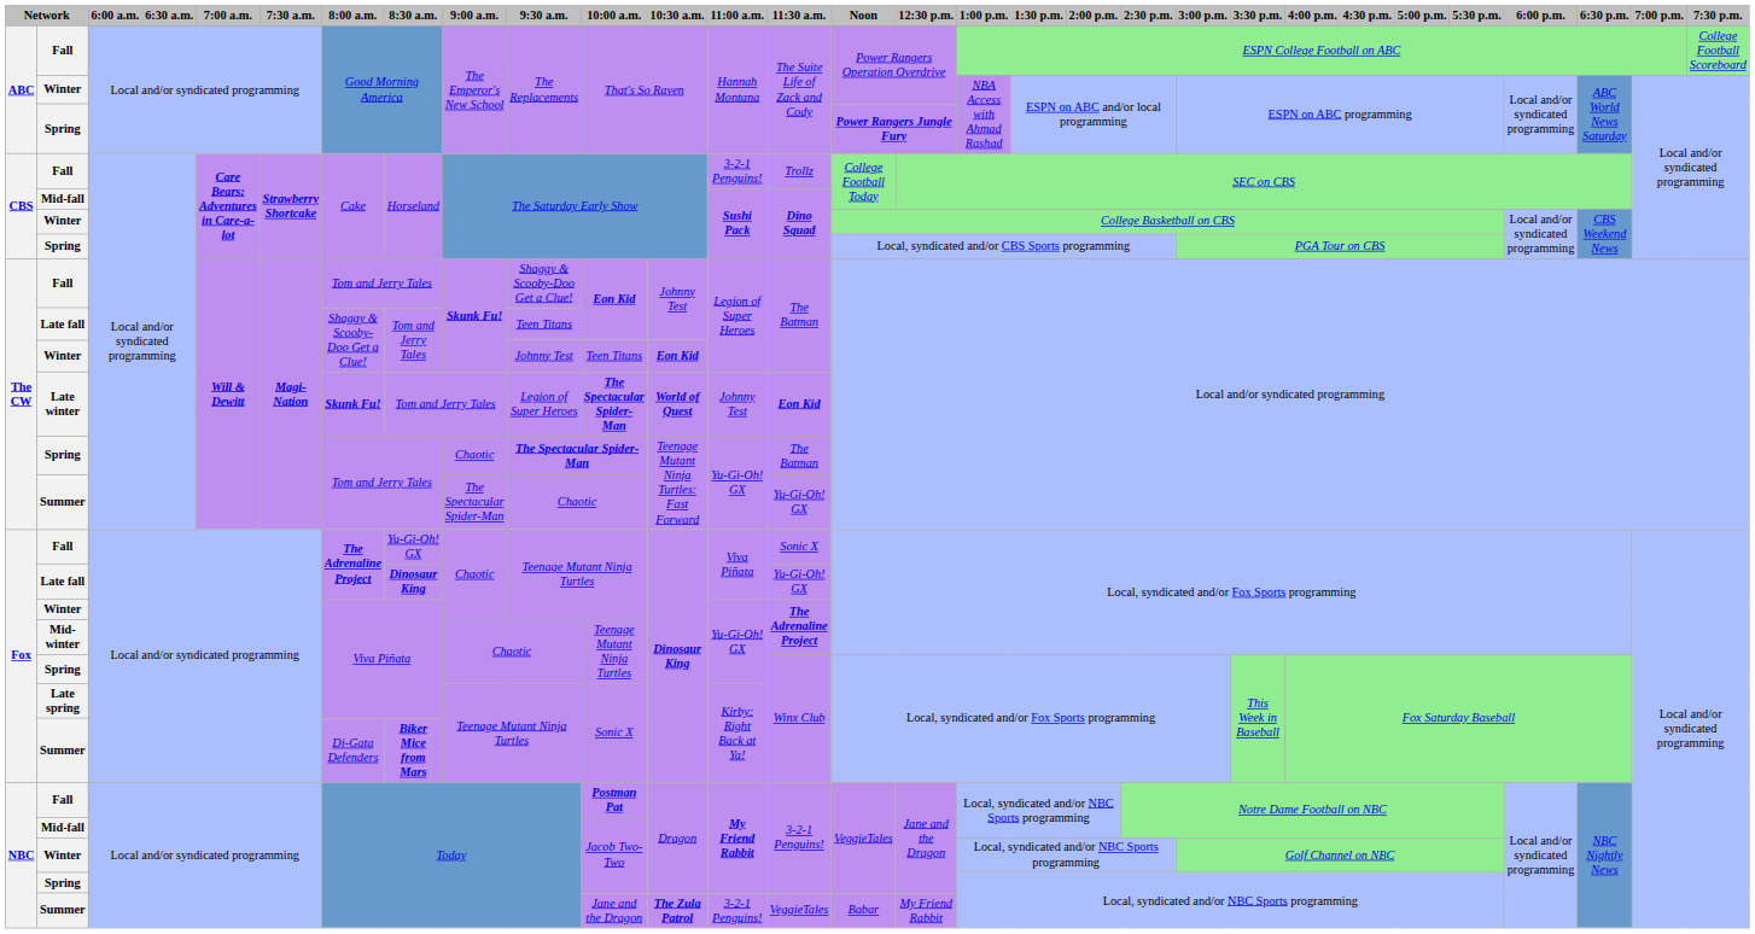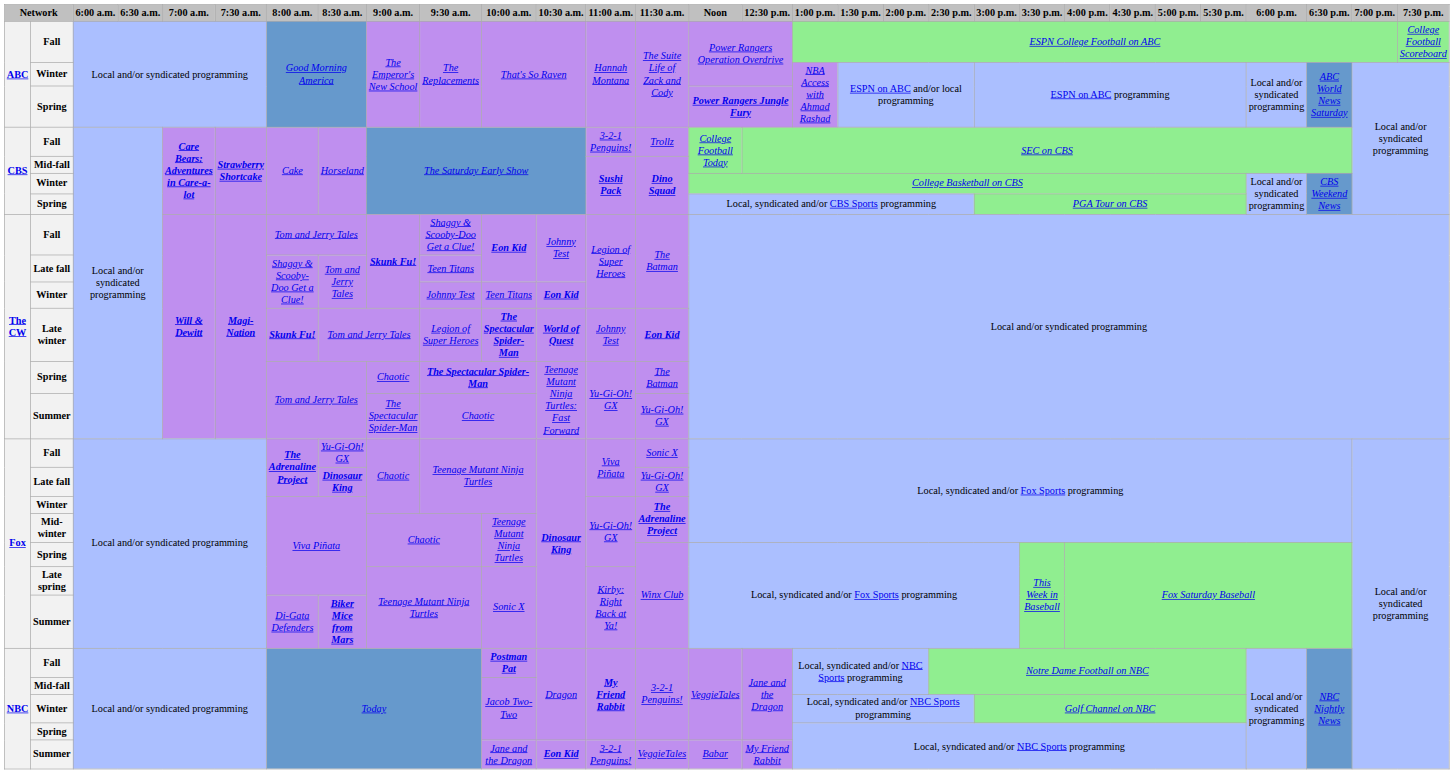 <table class="wikitable sortable" style="width:100%;margin-right:0;font-size:90%;text-align:center">
 <tr>
 <th colspan="2" style="background:#C0C0C0; width:1.5%; text-align:center;">Network</th>
 <th width="4%" style="background:#C0C0C0; text-align:center;">6:00 a.m.</th>
 <th width="4%" style="background:#C0C0C0; text-align:center;">6:30 a.m.</th>
 <th width="4%" style="background:#C0C0C0; text-align:center;">7:00 a.m.</th>
 <th width="4%" style="background:#C0C0C0; text-align:center;">7:30 a.m.</th>
 <th width="4%" style="background:#C0C0C0; text-align:center;">8:00 a.m.</th>
 <th width="4%" style="background:#C0C0C0; text-align:center;">8:30 a.m.</th>
 <th width="4%" style="background:#C0C0C0; text-align:center;">9:00 a.m.</th>
 <th width="4%" style="background:#C0C0C0; text-align:center;">9:30 a.m.</th>
 <th width="4%" style="background:#C0C0C0; text-align:center;">10:00 a.m.</th>
 <th width="4%" style="background:#C0C0C0; text-align:center;">10:30 a.m.</th>
 <th width="4%" style="background:#C0C0C0; text-align:center;">11:00 a.m.</th>
 <th width="4%" style="background:#C0C0C0; text-align:center;">11:30 a.m.</th>
 <th width="4%" style="background:#C0C0C0; text-align:center;">Noon</th>
 <th width="4%" style="background:#C0C0C0; text-align:center;">12:30 p.m.</th>
 <th width="4%" style="background:#C0C0C0; text-align:center;">1:00 p.m.</th>
 <th width="4%" style="background:#C0C0C0; text-align:center;">1:30 p.m.</th>
 <th width="4%" style="background:#C0C0C0; text-align:center;">2:00 p.m.</th>
 <th width="4%" style="background:#C0C0C0; text-align:center;">2:30 p.m.</th>
 <th width="4%" style="background:#C0C0C0; text-align:center;">3:00 p.m.</th>
 <th width="4%" style="background:#C0C0C0; text-align:center;">3:30 p.m.</th>
 <th width="4%" style="background:#C0C0C0; text-align:center;">4:00 p.m.</th>
 <th width="4%" style="background:#C0C0C0; text-align:center;">4:30 p.m.</th>
 <th width="4%" style="background:#C0C0C0; text-align:center;">5:00 p.m.</th>
 <th width="4%" style="background:#C0C0C0; text-align:center;">5:30 p.m.</th>
 <th width="4%" style="background:#C0C0C0; text-align:center;">6:00 p.m.</th>
 <th width="4%" style="background:#C0C0C0; text-align:center;">6:30 p.m.</th>
 <th width="4%" style="background:#C0C0C0; text-align:center;">7:00 p.m.</th>
 <th width="4%" style="background:#C0C0C0; text-align:center;">7:30 p.m.</th>
 </tr>
 <tr>
 <th rowspan="3"><a href='#'>ABC</a></th>
 <th>Fall</th>
 <td colspan="4" rowspan="3" style="background:#abbfff;">Local and/or syndicated programming</td>
 <td style="background:#6699CC;" colspan="2" rowspan="3"><em><a href='#'>Good Morning America</a></em></td>
 <td bgcolor="bf8fef" rowspan="3"><em><a href='#'>The Emperor's New School</a></em> </td>
 <td bgcolor="bf8fef" rowspan="3"><em><a href='#'>The Replacements</a></em> </td>
 <td bgcolor="bf8fef" colspan="2" rowspan="3"><em><a href='#'>That's So Raven</a></em> </td>
 <td bgcolor="bf8fef" rowspan="3"><em><a href='#'>Hannah Montana</a></em> </td>
 <td bgcolor="bf8fef" rowspan="3"><em><a href='#'>The Suite Life of Zack and Cody</a></em> </td>
 <td bgcolor="bf8fef" colspan="2" rowspan="2"><em><a href='#'>Power Rangers Operation Overdrive</a></em></td>
 <td colspan="13" style="background:lightgreen;"><em><a href='#'>ESPN College Football on ABC</a></em></td>
 <td style="background:lightgreen;"><em><a href='#'>College Football Scoreboard</a></em></td>
 </tr>
 <tr>
 <th>Winter</th>
 <td bgcolor="bf8fef" rowspan="2"><em><a href='#'>NBA Access with Ahmad Rashad</a></em></td>
 <td bgcolor="abbfff" colspan="3" rowspan="2"><a href='#'>ESPN on ABC</a> and/or local programming</td>
 <td bgcolor="abbfff" colspan="6" rowspan="2"><a href='#'>ESPN on ABC</a> programming</td>
 <td style="background:#abbfff;" rowspan="2">Local and/or syndicated programming</td>
 <td style="background:#6699CC;" rowspan="2"><em><a href='#'>ABC World News Saturday</a></em></td>
 <td colspan="2" rowspan="6" style="background:#abbfff;">Local and/or syndicated programming</td>
 </tr>
 <tr>
 <th>Spring</th>
 <td colspan="2" style="background:#bf8fef;"><strong><em><a href='#'>Power Rangers Jungle Fury</a></em></strong></td>
 </tr>
 <tr>
 <th rowspan="4"><a href='#'>CBS</a></th>
 <th>Fall</th>
 <td colspan="2" rowspan="10" style="background:#abbfff;">Local and/or syndicated programming</td>
 <td bgcolor="bf8fef" rowspan="4"><strong><em><a href='#'>Care Bears: Adventures in Care-a-lot</a></em></strong></td>
 <td bgcolor="bf8fef" rowspan="4"><strong><em><a href='#'>Strawberry Shortcake</a></em></strong></td>
 <td bgcolor="bf8fef" rowspan="4"><em><a href='#'>Cake</a></em></td>
 <td bgcolor="bf8fef" rowspan="4"><em><a href='#'>Horseland</a></em></td>
 <td bgcolor="6699CC" colspan="4" rowspan="4"><em><a href='#'>The Saturday Early Show</a></em></td>
 <td bgcolor="bf8fef"><em><a href='#'>3-2-1 Penguins!</a></em></td>
 <td bgcolor="bf8fef"><em><a href='#'>Trollz</a></em></td>
 <td rowspan="2" style="background:lightgreen;"><em><a href='#'>College Football Today</a></em></td>
 <td colspan="13" rowspan="2" style="background:lightgreen;"><em><a href='#'>SEC on CBS</a></em></td>
 </tr>
 <tr>
 <th>Mid-fall</th>
 <td bgcolor="bf8fef" rowspan="3"><strong><em><a href='#'>Sushi Pack</a></em></strong></td>
 <td bgcolor="bf8fef" rowspan="3"><strong><em><a href='#'>Dino Squad</a></em></strong></td>
 </tr>
 <tr>
 <th>Winter</th>
 <td colspan="12" style="background:lightgreen;"><em><a href='#'>College Basketball on CBS</a></em></td>
 <td rowspan="2" style="background:#abbfff;">Local and/or syndicated programming</td>
 <td rowspan="2" style="background: #6699CC;"><em><a href='#'>CBS Weekend News</a></em></td>
 </tr>
 <tr>
 <th>Spring</th>
 <td colspan="6" style="background:#abbfff;">Local, syndicated and/or <a href='#'>CBS Sports</a> programming</td>
 <td colspan="6" style="background:lightgreen;"><em><a href='#'>PGA Tour on CBS</a></em></td>
 </tr>
 <tr>
 <th rowspan="6"><a href='#'>The CW</a></th>
 <th>Fall</th>
 <td bgcolor="bf8fef" rowspan="6"><strong><em><a href='#'>Will & Dewitt</a></em></strong></td>
 <td bgcolor="bf8fef" rowspan="6"><strong><em><a href='#'>Magi-Nation</a></em></strong></td>
 <td bgcolor="bf8fef" colspan="2"><em><a href='#'>Tom and Jerry Tales</a></em></td>
 <td bgcolor="bf8fef" rowspan="3"><strong><em><a href='#'>Skunk Fu!</a></em></strong></td>
 <td bgcolor="bf8fef"><em><a href='#'>Shaggy & Scooby-Doo Get a Clue!</a></em></td>
 <td bgcolor="bf8fef" rowspan="2"><strong><em><a href='#'>Eon Kid</a></em></strong></td>
 <td bgcolor="bf8fef" rowspan="2"><em><a href='#'>Johnny Test</a></em></td>
 <td bgcolor="bf8fef" rowspan="3"><em><a href='#'>Legion of Super Heroes</a></em></td>
 <td bgcolor="bf8fef" rowspan="3"><em><a href='#'>The Batman</a></em></td>
 <td colspan="16" rowspan="6" style="background:#abbfff;">Local and/or syndicated programming</td>
 </tr>
 <tr>
 <th>Late fall</th>
 <td bgcolor="bf8fef" rowspan="2"><em><a href='#'>Shaggy & Scooby-Doo Get a Clue!</a></em></td>
 <td rowspan="2" bgcolor="bf8fef"><em><a href='#'>Tom and Jerry Tales</a></em></td>
 <td bgcolor="bf8fef"><em><a href='#'>Teen Titans</a></em></td>
 </tr>
 <tr>
 <th>Winter</th>
 <td bgcolor="bf8fef"><em><a href='#'>Johnny Test</a></em></td>
 <td bgcolor="bf8fef"><em><a href='#'>Teen Titans</a></em></td>
 <td bgcolor="bf8fef"><strong><em><a href='#'>Eon Kid</a></em></strong></td>
 </tr>
 <tr>
 <th>Late winter</th>
 <td bgcolor="bf8fef"><strong><em><a href='#'>Skunk Fu!</a></em></strong></td>
 <td bgcolor="bf8fef" colspan="2"><em><a href='#'>Tom and Jerry Tales</a></em></td>
 <td bgcolor="bf8fef"><em><a href='#'>Legion of Super Heroes</a></em></td>
 <td bgcolor="bf8fef"><strong><em><a href='#'>The Spectacular Spider-Man</a></em></strong></td>
 <td bgcolor="bf8fef"><strong><em><a href='#'>World of Quest</a></em></strong></td>
 <td bgcolor="bf8fef"><em><a href='#'>Johnny Test</a></em></td>
 <td bgcolor="bf8fef"><strong><em><a href='#'>Eon Kid</a></em></strong></td>
 </tr>
 <tr>
 <th>Spring</th>
 <td bgcolor="bf8fef" colspan="2" rowspan="2"><em><a href='#'>Tom and Jerry Tales</a></em></td>
 <td bgcolor="bf8fef"><em><a href='#'>Chaotic</a></em></td>
 <td bgcolor="bf8fef" colspan="2"><strong><em><a href='#'>The Spectacular Spider-Man</a></em></strong></td>
 <td bgcolor="bf8fef" rowspan="2"><em><a href='#'>Teenage Mutant Ninja Turtles: Fast Forward</a></em></td>
 <td bgcolor="bf8fef" rowspan="2"><em><a href='#'>Yu-Gi-Oh! GX</a></em></td>
 <td bgcolor="bf8fef"><em><a href='#'>The Batman</a></em></td>
 </tr>
 <tr>
 <th>Summer</th>
 <td bgcolor="bf8fef"><em><a href='#'>The Spectacular Spider-Man</a></em></td>
 <td bgcolor="bf8fef" colspan="2"><em><a href='#'>Chaotic</a></em></td>
 <td bgcolor="bf8fef"><em><a href='#'>Yu-Gi-Oh! GX</a></em></td>
 </tr>
 <tr>
 <th rowspan="7"><a href='#'>Fox</a></th>
 <th>Fall</th>
 <td style="background:#abbfff;" colspan="4" rowspan="7">Local and/or syndicated programming</td>
 <td bgcolor="bf8fef" rowspan="2"><strong><em><a href='#'>The Adrenaline Project</a></em></strong></td>
 <td bgcolor="bf8fef"><em><a href='#'>Yu-Gi-Oh! GX</a></em></td>
 <td bgcolor="bf8fef" rowspan="3"><em><a href='#'>Chaotic</a></em></td>
 <td bgcolor="bf8fef" colspan="2" rowspan="3"><em><a href='#'>Teenage Mutant Ninja Turtles</a></em></td>
 <td bgcolor="bf8fef" rowspan="7"><strong><em><a href='#'>Dinosaur King</a></em></strong></td>
 <td bgcolor="bf8fef" rowspan="2"><em><a href='#'>Viva Piñata</a></em></td>
 <td bgcolor="bf8fef"><em><a href='#'>Sonic X</a></em> </td>
 <td colspan="14" rowspan="4" style="background:#abbfff;">Local, syndicated and/or <a href='#'>Fox Sports</a> programming</td>
 <td colspan="2" rowspan="12" style="background:#abbfff;">Local and/or syndicated programming</td>
 </tr>
 <tr>
 <th>Late fall</th>
 <td bgcolor="bf8fef"><strong><em><a href='#'>Dinosaur King</a></em></strong></td>
 <td bgcolor="bf8fef"><em><a href='#'>Yu-Gi-Oh! GX</a></em></td>
 </tr>
 <tr>
 <th>Winter</th>
 <td bgcolor="bf8fef" colspan="2" rowspan="4"><em><a href='#'>Viva Piñata</a></em></td>
 <td bgcolor="bf8fef" rowspan="3"><em><a href='#'>Yu-Gi-Oh! GX</a></em></td>
 <td bgcolor="bf8fef" rowspan="2"><strong><em><a href='#'>The Adrenaline Project</a></em></strong></td>
 </tr>
 <tr>
 <th>Mid-winter</th>
 <td bgcolor="bf8fef" colspan="2" rowspan="2"><em><a href='#'>Chaotic</a></em></td>
 <td bgcolor="bf8fef" rowspan="2"><em><a href='#'>Teenage Mutant Ninja Turtles</a></em></td>
 </tr>
 <tr>
 <th>Spring</th>
 <td bgcolor="bf8fef" rowspan="3"><em><a href='#'>Winx Club</a></em></td>
 <td colspan="7" rowspan="3" style="background:#abbfff;">Local, syndicated and/or <a href='#'>Fox Sports</a> programming</td>
 <td rowspan="3" style="background:lightgreen;"><em><a href='#'>This Week in Baseball</a></em></td>
 <td colspan="6" rowspan="3" style="background:lightgreen;"><em><a href='#'>Fox Saturday Baseball</a></em> </td>
 </tr>
 <tr>
 <th>Late spring</th>
 <td bgcolor="bf8fef" colspan="2" rowspan="2"><em><a href='#'>Teenage Mutant Ninja Turtles</a></em></td>
 <td bgcolor="bf8fef" rowspan="2"><em><a href='#'>Sonic X</a></em> </td>
 <td bgcolor="bf8fef" rowspan="2"><em><a href='#'>Kirby: Right Back at Ya!</a></em> </td>
 </tr>
 <tr>
 <th>Summer</th>
 <td bgcolor="bf8fef"><em><a href='#'>Di-Gata Defenders</a></em></td>
 <td bgcolor="bf8fef"><strong><em><a href='#'>Biker Mice from Mars</a></em></strong></td>
 </tr>
 <tr>
 <th rowspan="5"><a href='#'>NBC</a></th>
 <th>Fall</th>
 <td colspan="4" rowspan="5" style="background:#abbfff;">Local and/or syndicated programming</td>
 <td colspan="4" rowspan="5" style="background:#6699CC;"><em><a href='#'>Today</a></em></td>
 <td bgcolor="bf8fef"><strong><em><a href='#'>Postman Pat</a></em></strong></td>
 <td bgcolor="bf8fef" rowspan="4"><em><a href='#'>Dragon</a></em></td>
 <td bgcolor="bf8fef" rowspan="4"><strong><em><a href='#'>My Friend Rabbit</a></em></strong></td>
 <td bgcolor="bf8fef" rowspan="4"><em><a href='#'>3-2-1 Penguins!</a></em></td>
 <td bgcolor="bf8fef" rowspan="4"><em><a href='#'>VeggieTales</a></em></td>
 <td bgcolor="bf8fef" rowspan="4"><em><a href='#'>Jane and the Dragon</a></em></td>
 <td colspan="3" rowspan="2" style="background:#abbfff;">Local, syndicated and/or <a href='#'>NBC Sports</a> programming</td>
 <td colspan="7" rowspan="2" style="background:lightgreen;"><em><a href='#'>Notre Dame Football on NBC</a></em></td>
 <td rowspan="5" style="background:#abbfff;">Local and/or syndicated programming</td>
 <td rowspan="5" style="background: #6699CC;"><em><a href='#'>NBC Nightly News</a></em></td>
 </tr>
 <tr>
 <th>Mid-fall</th>
 <td bgcolor="bf8fef" rowspan="3"><em><a href='#'>Jacob Two-Two</a></em></td>
 </tr>
 <tr>
 <th>Winter</th>
 <td colspan="4" style="background:#abbfff;">Local, syndicated and/or <a href='#'>NBC Sports</a> programming</td>
 <td colspan="6" style="background:lightgreen;"><em><a href='#'>Golf Channel on NBC</a></em></td>
 </tr>
 <tr>
 <th>Spring</th>
 <td colspan="10" rowspan="2" style="background:#abbfff;">Local, syndicated and/or <a href='#'>NBC Sports</a> programming</td>
 </tr>
 <tr>
 <th>Summer</th>
 <td bgcolor="bf8fef"><em><a href='#'>Jane and the Dragon</a></em></td>
-<td bgcolor="bf8fef"><strong><em><a href='#'>The Zula Patrol</a></em></strong></td>
+<td bgcolor="bf8fef"><strong><em><a href='#'>Eon Kid</a></em></strong></td>
 <td bgcolor="bf8fef"><em><a href='#'>3-2-1 Penguins!</a></em></td>
 <td bgcolor="bf8fef"><em><a href='#'>VeggieTales</a></em></td>
 <td bgcolor="bf8fef"><em><a href='#'>Babar</a></em></td>
 <td bgcolor="bf8fef"><em><a href='#'>My Friend Rabbit</a></em></td>
 </tr>
 </table>
